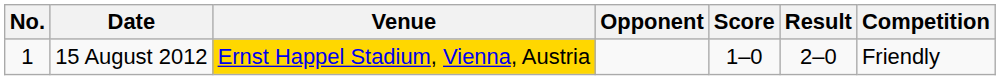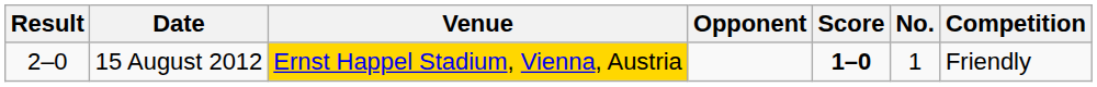 <table class="wikitable sortable">
 <tr>
-<th scope="col">No.</th>
+<th scope="col">Result</th>
 <th scope="col">Date</th>
 <th scope="col">Venue</th>
 <th scope="col">Opponent</th>
 <th scope="col">Score</th>
-<th scope="col">Result</th>
+<th scope="col">No.</th>
 <th scope="col">Competition</th>
 </tr>
 <tr>
-<td style="text-align:center">1</td>
+<td style="text-align:center">2–0</td>
 <td>15 August 2012</td>
 <td style="background: gold;"><a href='#'>Ernst Happel Stadium</a>, <a href='#'>Vienna</a>, Austria</td>
 <td></td>
-<td style="text-align:center">1–0</td>
-<td style="text-align:center">2–0</td>
+<td style="text-align:center"><strong>1–0</strong></td>
+<td style="text-align:center">1</td>
 <td>Friendly</td>
 </tr>
 </table>
